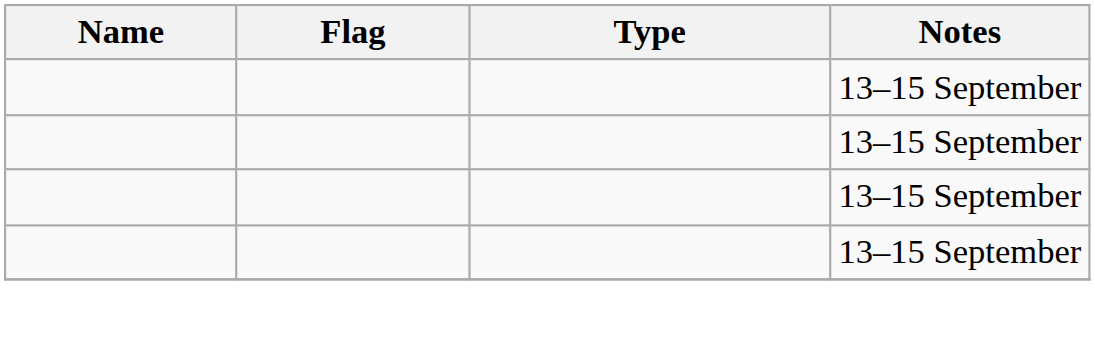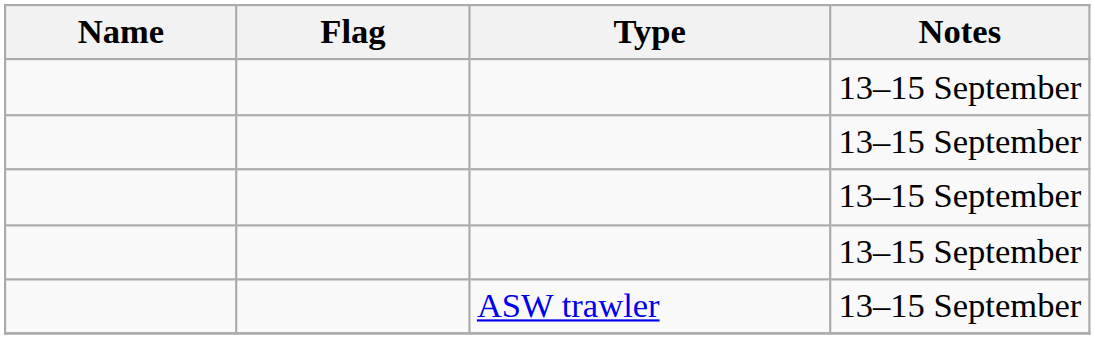 <table class="wikitable sortable">
 <tr>
 <th scope="col" width="100px">Name</th>
 <th scope="col" width="100px">Flag</th>
 <th scope="col" width="160px">Type</th>
 <th>Notes</th>
 </tr>
 <tr>
 <td align="left"></td>
 <td align="left"></td>
 <td align="left"></td>
 <td align="left">13–15 September</td>
 </tr>
 <tr>
 <td align="left"></td>
 <td align="left"></td>
 <td align="left"></td>
 <td align="left">13–15 September</td>
 </tr>
 <tr>
 <td align="left"></td>
 <td align="left"></td>
 <td align="left"></td>
 <td align="left">13–15 September</td>
 </tr>
 <tr>
 <td align="left"></td>
 <td align="left"></td>
 <td align="left"></td>
 <td align="left">13–15 September</td>
 </tr>
 <tr>
+<td align="left"></td>
+<td align="left"></td>
+<td align="left"><a href='#'>ASW trawler</a></td>
+<td align="left">13–15 September</td>
+</tr>
+<tr>
 </tr>
 </table>
